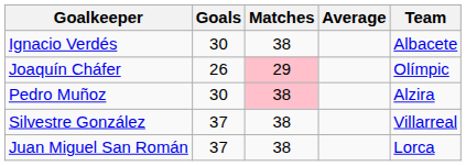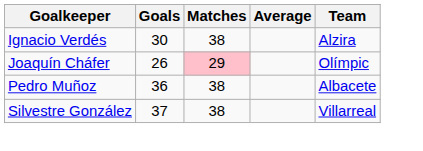 <table class="wikitable sortable">
 <tr>
 <th>Goalkeeper</th>
 <th>Goals</th>
 <th>Matches</th>
 <th>Average</th>
 <th>Team</th>
 </tr>
 <tr>
 <td> <a href='#'>Ignacio Verdés</a></td>
 <td style="text-align:center;">30</td>
 <td style="text-align:center;">38</td>
 <td style="text-align:center;"></td>
-<td><a href='#'>Albacete</a></td>
+<td><a href='#'>Alzira</a></td>
 </tr>
 <tr>
 <td> <a href='#'>Joaquín Cháfer</a></td>
 <td style="text-align:center;">26</td>
 <td style="background: pink; text-align:center;">29</td>
 <td style="text-align:center;"></td>
 <td><a href='#'>Olímpic</a></td>
 </tr>
 <tr>
 <td> <a href='#'>Pedro Muñoz</a></td>
-<td style="text-align:center;">30</td>
-<td style="background: pink; text-align:center;">38</td>
+<td style="text-align:center;">36</td>
+<td style="text-align:center;">38</td>
 <td style="text-align:center;"></td>
-<td><a href='#'>Alzira</a></td>
+<td><a href='#'>Albacete</a></td>
 </tr>
 <tr>
 <td> <a href='#'>Silvestre González</a></td>
 <td style="text-align:center;">37</td>
 <td style="text-align:center;">38</td>
 <td style="text-align:center;"></td>
 <td><a href='#'>Villarreal</a></td>
 </tr>
-<tr>
-<td> <a href='#'>Juan Miguel San Román</a></td>
-<td style="text-align:center;">37</td>
-<td style="text-align:center;">38</td>
-<td style="text-align:center;"></td>
-<td><a href='#'>Lorca</a></td>
-</tr>
 </table>
